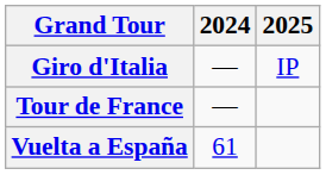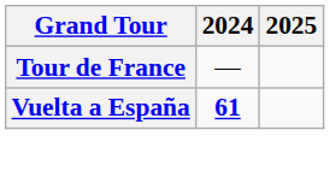 <table class="wikitable plainrowheaders">
 <tr>
 <th scope="col"><a href='#'>Grand Tour</a></th>
 <th scope="col">2024</th>
 <th scope="col">2025</th>
-</tr>
-<tr style="text-align:center;">
-<th scope="row"> <a href='#'>Giro d'Italia</a></th>
-<td>—</td>
-<td><a href='#'>IP</a></td>
 </tr>
 <tr style="text-align:center;">
 <th scope="row"> <a href='#'>Tour de France</a></th>
 <td>—</td>
 <td></td>
 </tr>
 <tr style="text-align:center;">
 <th scope="row"> <a href='#'>Vuelta a España</a></th>
-<td><a href='#'>61</a></td>
+<td><strong><a href='#'>61</a></strong></td>
 <td></td>
 </tr>
 </table>
